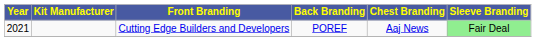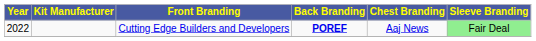 <table class="wikitable" style="text-align: center;">
 <tr>
 <th style="background:#485AA2; color:#FFFF00; text-align:center;">Year</th>
 <th style="background:#485AA2; color:#FFFF00; text-align:center;">Kit Manufacturer</th>
 <th style="background:#485AA2; color:#FFFF00; text-align:center;">Front Branding</th>
 <th style="background:#485AA2; color:#FFFF00; text-align:center;">Back Branding</th>
 <th style="background:#485AA2; color:#FFFF00; text-align:center;">Chest Branding</th>
 <th style="background:#485AA2; color:#FFFF00; text-align:center;">Sleeve Branding</th>
 </tr>
 <tr>
-<td>2021</td>
+<td>2022</td>
 <td></td>
 <td><a href='#'>Cutting Edge Builders and Developers</a></td>
-<td><a href='#'>POREF</a></td>
+<td><strong><a href='#'>POREF</a></strong></td>
 <td><a href='#'>Aaj News</a></td>
 <td style="background: lightgreen;">Fair Deal</td>
 </tr>
 <tr>
 </tr>
 </table>
